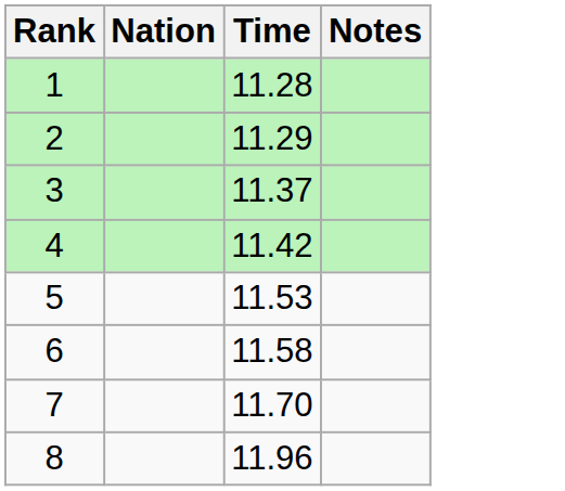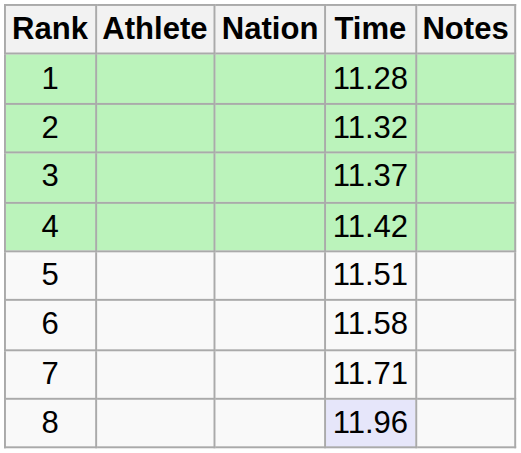 <table class="wikitable sortable" style="text-align:center">
 <tr>
 <th>Rank</th>
+<th>Athlete</th>
 <th>Nation</th>
 <th>Time</th>
 <th>Notes</th>
 </tr>
 <tr bgcolor=#bbf3bb>
 <td>1</td>
 <td align=left></td>
+<td align=left></td>
 <td>11.28</td>
 <td></td>
 </tr>
 <tr bgcolor=#bbf3bb>
 <td>2</td>
 <td align=left></td>
-<td>11.29</td>
+<td align=left></td>
+<td>11.32</td>
 <td></td>
 </tr>
 <tr bgcolor=#bbf3bb>
 <td>3</td>
+<td align=left></td>
 <td align=left></td>
 <td>11.37</td>
 <td></td>
 </tr>
 <tr bgcolor=#bbf3bb>
 <td>4</td>
 <td align=left></td>
+<td align=left></td>
 <td>11.42</td>
 <td></td>
 </tr>
 <tr>
 <td>5</td>
 <td align=left></td>
-<td>11.53</td>
+<td align=left></td>
+<td>11.51</td>
 <td></td>
 </tr>
 <tr>
 <td>6</td>
+<td align=left></td>
 <td align=left></td>
 <td>11.58</td>
 <td></td>
 </tr>
 <tr>
 <td>7</td>
 <td align=left></td>
-<td>11.70</td>
+<td align=left></td>
+<td>11.71</td>
 <td></td>
 </tr>
 <tr>
 <td>8</td>
 <td align=left></td>
-<td>11.96</td>
+<td align=left></td>
+<td style="background: lavender;">11.96</td>
 <td></td>
 </tr>
 </table>
